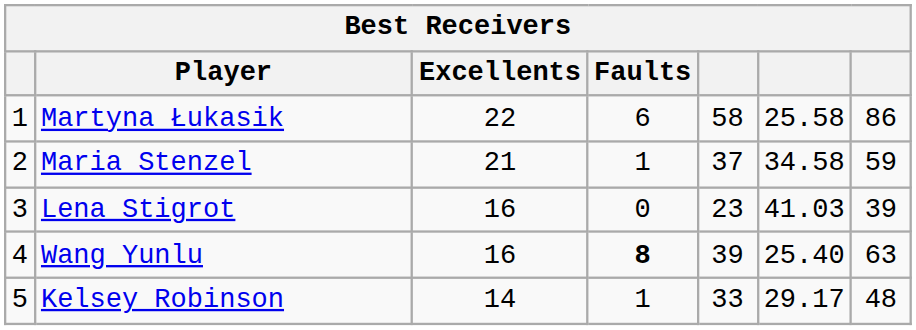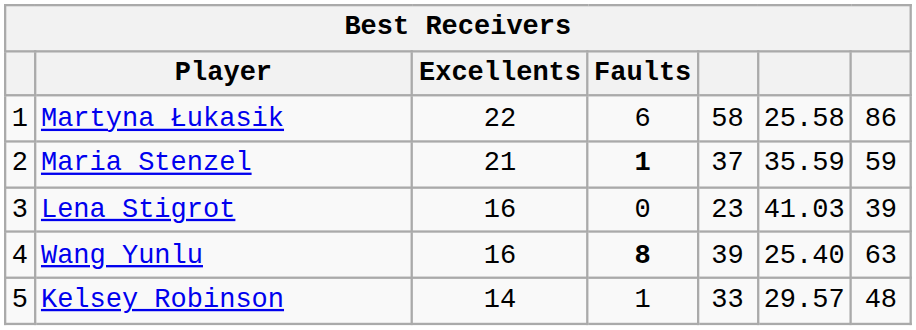 <table class="wikitable sortable" style=font-size:90%>
 <tr>
 <th colspan=7>Best Receivers</th>
 </tr>
 <tr>
 <th></th>
 <th width=158>Player</th>
 <th width=20>Excellents</th>
 <th width=20>Faults</th>
 <th width=20></th>
 <th width=20></th>
 <th width=20></th>
 </tr>
 <tr>
 <td>1</td>
 <td> <a href='#'>Martyna Łukasik</a></td>
 <td align=center>22</td>
 <td align=center>6</td>
 <td align=center>58</td>
 <td align=center>25.58</td>
 <td align=center>86</td>
 </tr>
 <tr>
 <td>2</td>
 <td> <a href='#'>Maria Stenzel</a></td>
 <td align=center>21</td>
-<td align=center>1</td>
+<td align=center><strong>1</strong></td>
 <td align=center>37</td>
-<td align=center>34.58</td>
+<td align=center>35.59</td>
 <td align=center>59</td>
 </tr>
 <tr>
 <td>3</td>
 <td> <a href='#'>Lena Stigrot</a></td>
 <td align=center>16</td>
 <td align=center>0</td>
 <td align=center>23</td>
 <td align=center>41.03</td>
 <td align=center>39</td>
 </tr>
 <tr>
 <td>4</td>
 <td> <a href='#'>Wang Yunlu</a></td>
 <td align=center>16</td>
 <td align=center><strong>8</strong></td>
 <td align=center>39</td>
 <td align=center>25.40</td>
 <td align=center>63</td>
 </tr>
 <tr>
 <td>5</td>
 <td> <a href='#'>Kelsey Robinson</a></td>
 <td align=center>14</td>
 <td align=center>1</td>
 <td align=center>33</td>
-<td align=center>29.17</td>
+<td align=center>29.57</td>
 <td align=center>48</td>
 </tr>
 </table>
